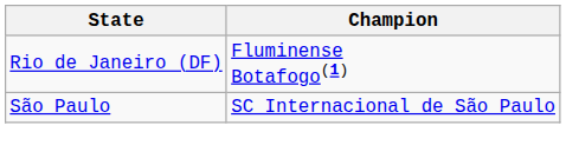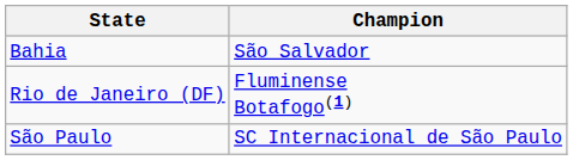 <table class="wikitable">
 <tr>
 <th>State</th>
 <th>Champion</th>
+</tr>
+<tr>
+<td><a href='#'>Bahia</a></td>
+<td><a href='#'>São Salvador</a></td>
 </tr>
 <tr>
 <td><a href='#'>Rio de Janeiro (DF)</a></td>
 <td><a href='#'>Fluminense</a><br><a href='#'>Botafogo</a><sup>(<strong><a href='#'>1</a></strong>)</sup></td>
 </tr>
 <tr>
 <td><a href='#'>São Paulo</a></td>
 <td><a href='#'>SC Internacional de São Paulo</a></td>
 </tr>
 </table>
